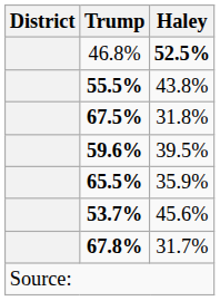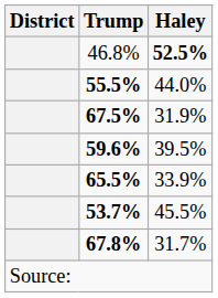 <table class=wikitable>
 <tr>
 <th>District</th>
 <th>Trump</th>
 <th>Haley</th>
 </tr>
 <tr align=center >
 <th></th>
 <td>46.8%</td>
 <td><strong>52.5%</strong></td>
 </tr>
 <tr align=center >
 <th></th>
 <td><strong>55.5%</strong></td>
-<td>43.8%</td>
+<td>44.0%</td>
 </tr>
 <tr align=center >
 <th></th>
 <td><strong>67.5%</strong></td>
-<td>31.8%</td>
+<td>31.9%</td>
 </tr>
 <tr align=center >
 <th></th>
 <td><strong>59.6%</strong></td>
 <td>39.5%</td>
 </tr>
 <tr align=center >
 <th></th>
 <td><strong>65.5%</strong></td>
-<td>35.9%</td>
+<td>33.9%</td>
 </tr>
 <tr align=center >
 <th></th>
 <td><strong>53.7%</strong></td>
-<td>45.6%</td>
+<td>45.5%</td>
 </tr>
 <tr align=center >
 <th></th>
 <td><strong>67.8%</strong></td>
 <td>31.7%</td>
 </tr>
 <tr>
 <td colspan="6" style="text-align:left;">Source: </td>
 </tr>
 </table>
